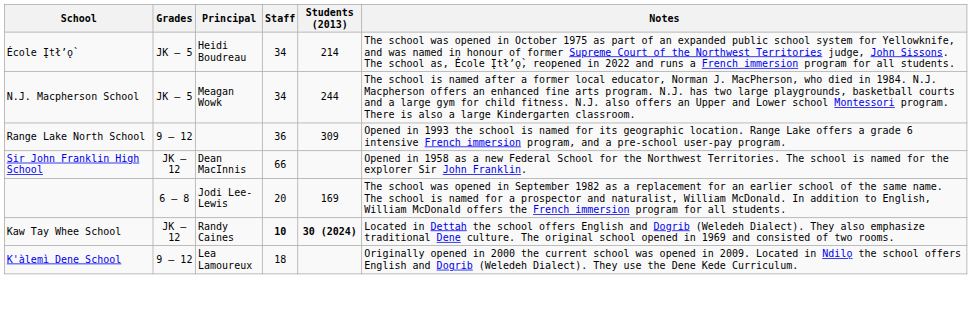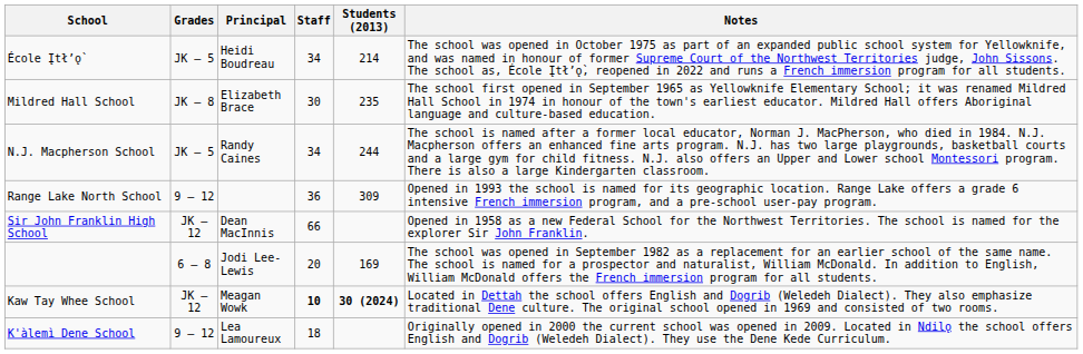 <table class="wikitable">
 <tr>
 <th>School</th>
 <th>Grades</th>
 <th>Principal</th>
 <th>Staff</th>
 <th>Students (2013)</th>
 <th>Notes</th>
 </tr>
 <tr>
 <td>École Įtłʼǫ̀</td>
 <td align=center>JK – 5</td>
 <td>Heidi Boudreau</td>
 <td align=center>34</td>
 <td align=center>214</td>
 <td>The school was opened in October 1975 as part of an expanded public school system for Yellowknife, and was named in honour of former <a href='#'>Supreme Court of the Northwest Territories</a> judge, <a href='#'>John Sissons</a>. The school as, École Įtłʼǫ̀, reopened in 2022 and runs a <a href='#'>French immersion</a> program for all students.</td>
 </tr>
 <tr>
+<td>Mildred Hall School</td>
+<td align=center>JK – 8</td>
+<td>Elizabeth Brace</td>
+<td align=center>30</td>
+<td align=center>235</td>
+<td>The school first opened in September 1965 as Yellowknife Elementary School; it was renamed Mildred Hall School in 1974 in honour of the town's earliest educator. Mildred Hall offers Aboriginal language and culture-based education.</td>
+</tr>
+<tr>
 <td>N.J. Macpherson School</td>
 <td align=center>JK – 5</td>
-<td>Meagan Wowk</td>
+<td>Randy Caines</td>
 <td align=center>34</td>
 <td align=center>244</td>
 <td>The school is named after a former local educator, Norman J. MacPherson, who died in 1984. N.J. Macpherson offers an enhanced fine arts program. N.J. has two large playgrounds, basketball courts and a large gym for child fitness. N.J. also offers an Upper and Lower school <a href='#'>Montessori</a> program. There is also a large Kindergarten classroom.</td>
 </tr>
 <tr>
 <td>Range Lake North School</td>
 <td align=center>9 – 12</td>
 <td></td>
 <td align=center>36</td>
 <td align=center>309</td>
 <td>Opened in 1993 the school is named for its geographic location. Range Lake offers a grade 6 intensive <a href='#'>French immersion</a> program, and a pre-school user-pay program.</td>
 </tr>
 <tr>
 <td><a href='#'>Sir John Franklin High School</a></td>
 <td align=center>JK – 12</td>
 <td>Dean MacInnis</td>
 <td align=center>66</td>
 <td align=center></td>
 <td>Opened in 1958 as a new Federal School for the Northwest Territories. The school is named for the explorer Sir <a href='#'>John Franklin</a>.</td>
 </tr>
 <tr>
 <td></td>
 <td align=center>6 – 8</td>
 <td>Jodi Lee-Lewis</td>
 <td align=center>20</td>
 <td align=center>169</td>
 <td>The school was opened in September 1982 as a replacement for an earlier school of the same name. The school is named for a prospector and naturalist, William McDonald. In addition to English, William McDonald offers the <a href='#'>French immersion</a> program for all students.</td>
 </tr>
 <tr>
 <td>Kaw Tay Whee School</td>
 <td align=center>JK – 12</td>
-<td>Randy Caines</td>
+<td>Meagan Wowk</td>
 <td align=center><strong>10</strong></td>
 <td align=center><strong>30 (2024)</strong></td>
 <td>Located in <a href='#'>Dettah</a> the school offers English and <a href='#'>Dogrib</a> (Weledeh Dialect). They also emphasize traditional <a href='#'>Dene</a> culture. The original school opened in 1969 and consisted of two rooms.</td>
 </tr>
 <tr>
 <td><a href='#'>K'àlemì Dene School</a></td>
 <td align=center>9 – 12</td>
 <td>Lea Lamoureux</td>
 <td align=center>18</td>
 <td align=center></td>
 <td>Originally opened in 2000 the current school was opened in 2009. Located in <a href='#'>Ndilǫ</a> the school offers English and <a href='#'>Dogrib</a> (Weledeh Dialect). They use the Dene Kede Curriculum.</td>
 </tr>
 </table>
